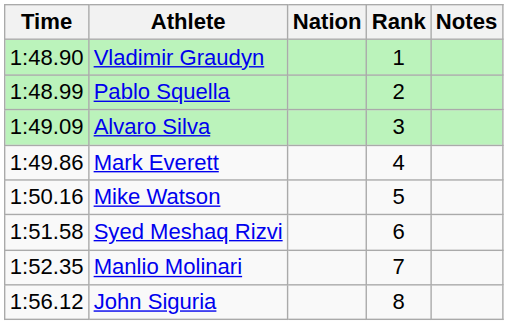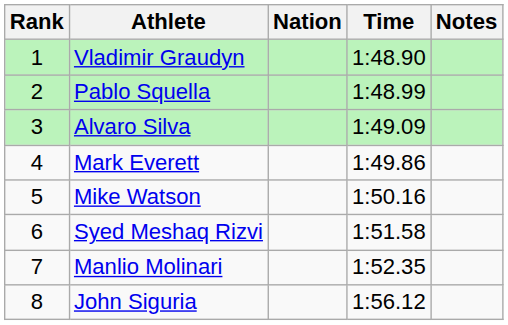 <table class="wikitable sortable" style="text-align:center">
 <tr>
-<th>Time</th>
+<th>Rank</th>
 <th>Athlete</th>
 <th>Nation</th>
-<th>Rank</th>
+<th>Time</th>
 <th>Notes</th>
 </tr>
 <tr style="background:#bbf3bb;">
-<td>1:48.90</td>
+<td>1</td>
 <td align=left><a href='#'>Vladimir Graudyn</a></td>
 <td align=left></td>
-<td>1</td>
+<td>1:48.90</td>
 <td></td>
 </tr>
 <tr style="background:#bbf3bb;">
-<td>1:48.99</td>
+<td>2</td>
 <td align=left><a href='#'>Pablo Squella</a></td>
 <td align=left></td>
-<td>2</td>
+<td>1:48.99</td>
 <td></td>
 </tr>
 <tr style="background:#bbf3bb;">
-<td>1:49.09</td>
+<td>3</td>
 <td align=left><a href='#'>Alvaro Silva</a></td>
 <td align=left></td>
-<td>3</td>
+<td>1:49.09</td>
 <td></td>
 </tr>
 <tr>
-<td>1:49.86</td>
+<td>4</td>
 <td align=left><a href='#'>Mark Everett</a></td>
 <td align=left></td>
-<td>4</td>
+<td>1:49.86</td>
 <td></td>
 </tr>
 <tr>
-<td>1:50.16</td>
+<td>5</td>
 <td align=left><a href='#'>Mike Watson</a></td>
 <td align=left></td>
-<td>5</td>
+<td>1:50.16</td>
 <td></td>
 </tr>
 <tr>
-<td>1:51.58</td>
+<td>6</td>
 <td align=left><a href='#'>Syed Meshaq Rizvi</a></td>
 <td align=left></td>
-<td>6</td>
+<td>1:51.58</td>
 <td></td>
 </tr>
 <tr>
-<td>1:52.35</td>
+<td>7</td>
 <td align=left><a href='#'>Manlio Molinari</a></td>
 <td align=left></td>
-<td>7</td>
+<td>1:52.35</td>
 <td></td>
 </tr>
 <tr>
-<td>1:56.12</td>
+<td>8</td>
 <td align=left><a href='#'>John Siguria</a></td>
 <td align=left></td>
-<td>8</td>
+<td>1:56.12</td>
 <td></td>
 </tr>
 </table>
